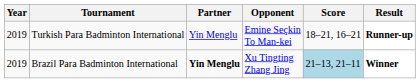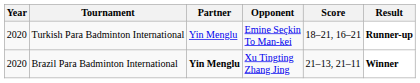 <table class="sortable wikitable" style="font-size: 90%;">
 <tr>
 <th>Year</th>
 <th>Tournament</th>
 <th>Partner</th>
 <th>Opponent</th>
 <th>Score</th>
 <th>Result</th>
 </tr>
 <tr>
-<td align="center">2019</td>
+<td align="center">2020</td>
 <td align="left">Turkish Para Badminton International</td>
 <td> <a href='#'>Yin Menglu</a></td>
 <td align="left"> <a href='#'>Emine Seçkin</a><br> <a href='#'>To Man-kei</a></td>
 <td align="left">18–21, 16–21</td>
 <td style="text-align:left; background:white"> <strong>Runner-up</strong></td>
 </tr>
 <tr>
-<td align="center">2019</td>
+<td align="center">2020</td>
 <td align="left">Brazil Para Badminton International</td>
 <td><strong> Yin Menglu</strong></td>
 <td align="left"> <a href='#'>Xu Tingting</a><br> <a href='#'>Zhang Jing</a></td>
-<td align="left" style="background: lightblue;">21–13, 21–11</td>
+<td align="left">21–13, 21–11</td>
 <td style="text-align:left; background:white"> <strong>Winner</strong></td>
 </tr>
 </table>
